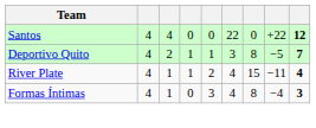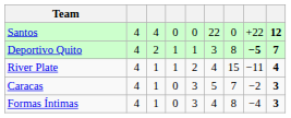 <table class="wikitable" style="text-align: center;">
 <tr>
 <th width=165>Team</th>
 <th width=20></th>
 <th width=20></th>
 <th width=20></th>
 <th width=20></th>
 <th width=20></th>
 <th width=20></th>
 <th width=20></th>
 <th width=20></th>
 </tr>
 <tr style="background:#cfc;">
 <td align=left> <a href='#'>Santos</a></td>
 <td>4</td>
 <td>4</td>
 <td>0</td>
 <td>0</td>
 <td>22</td>
 <td>0</td>
 <td>+22</td>
 <td><strong>12</strong></td>
 </tr>
 <tr style="background:#cfc;">
 <td align=left> <a href='#'>Deportivo Quito</a></td>
 <td>4</td>
 <td>2</td>
 <td>1</td>
 <td>1</td>
 <td>3</td>
 <td>8</td>
-<td>−5</td>
+<td><strong>−5</strong></td>
 <td><strong>7</strong></td>
 </tr>
 <tr>
 <td align=left> <a href='#'>River Plate</a></td>
 <td>4</td>
 <td>1</td>
 <td>1</td>
 <td>2</td>
 <td>4</td>
 <td>15</td>
 <td>−11</td>
 <td><strong>4</strong></td>
 </tr>
 <tr>
+<td align=left> <a href='#'>Caracas</a></td>
+<td>4</td>
+<td>1</td>
+<td>0</td>
+<td>3</td>
+<td>5</td>
+<td>7</td>
+<td>−2</td>
+<td><strong>3</strong></td>
+</tr>
+<tr>
 <td align=left> <a href='#'>Formas Íntimas</a></td>
 <td>4</td>
 <td>1</td>
 <td>0</td>
 <td>3</td>
 <td>4</td>
 <td>8</td>
 <td>−4</td>
 <td><strong>3</strong></td>
 </tr>
 </table>
